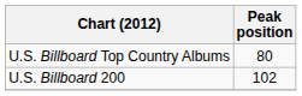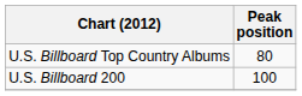 <table class="wikitable">
 <tr>
 <th>Chart (2012)</th>
 <th>Peak<br>position</th>
 </tr>
 <tr>
 <td>U.S. <em>Billboard</em> Top Country Albums</td>
 <td align="center">80</td>
 </tr>
 <tr>
 <td>U.S. <em>Billboard</em> 200</td>
-<td align="center">102</td>
+<td align="center">100</td>
 </tr>
 <tr>
 </tr>
 </table>
